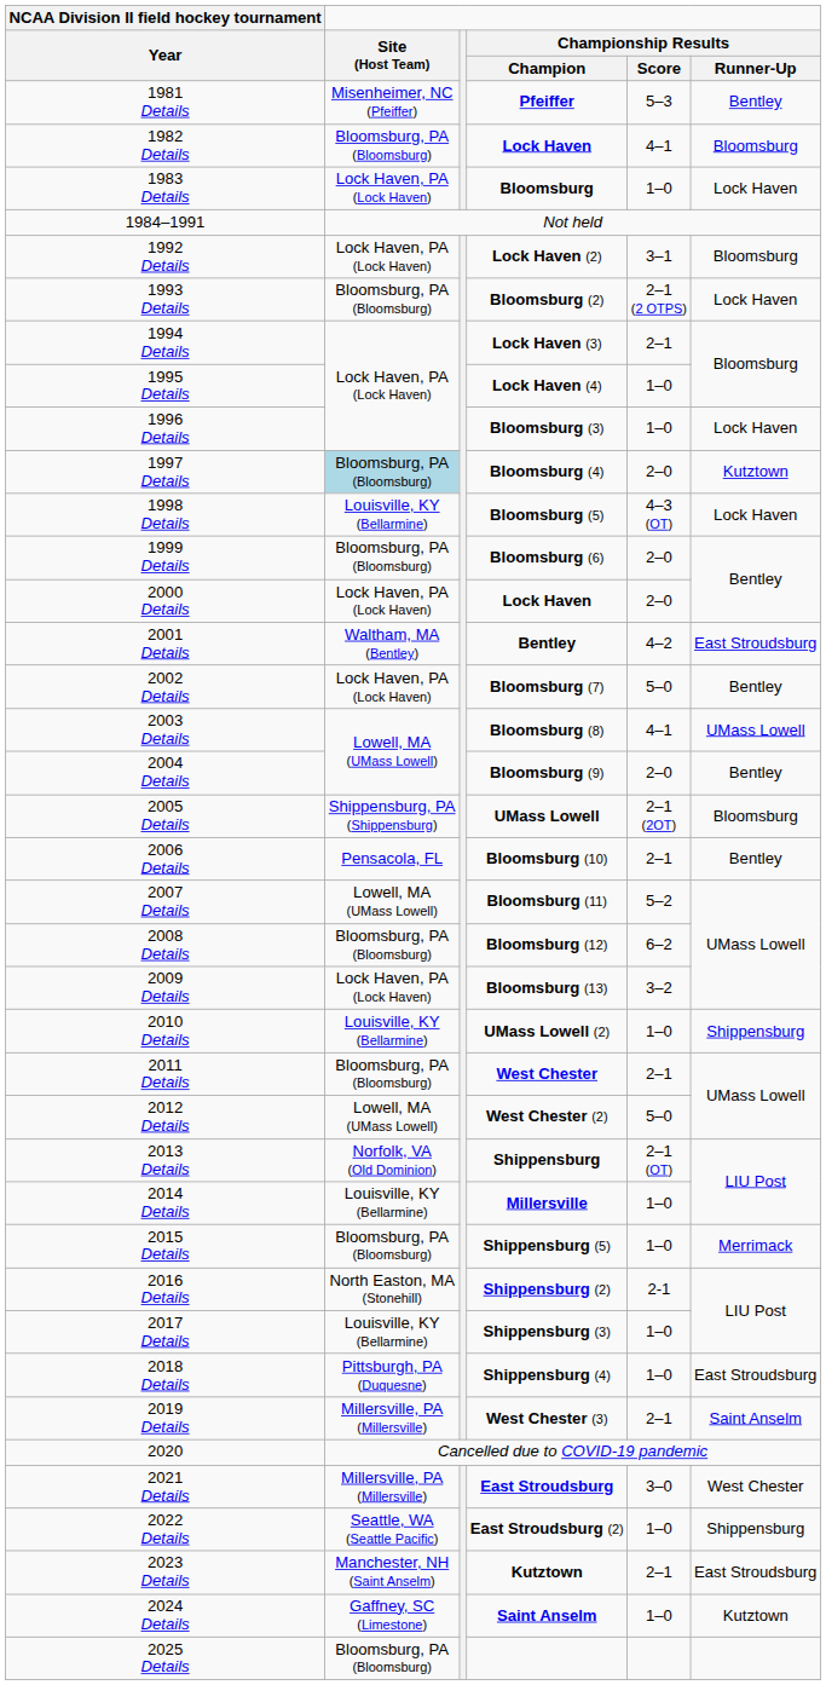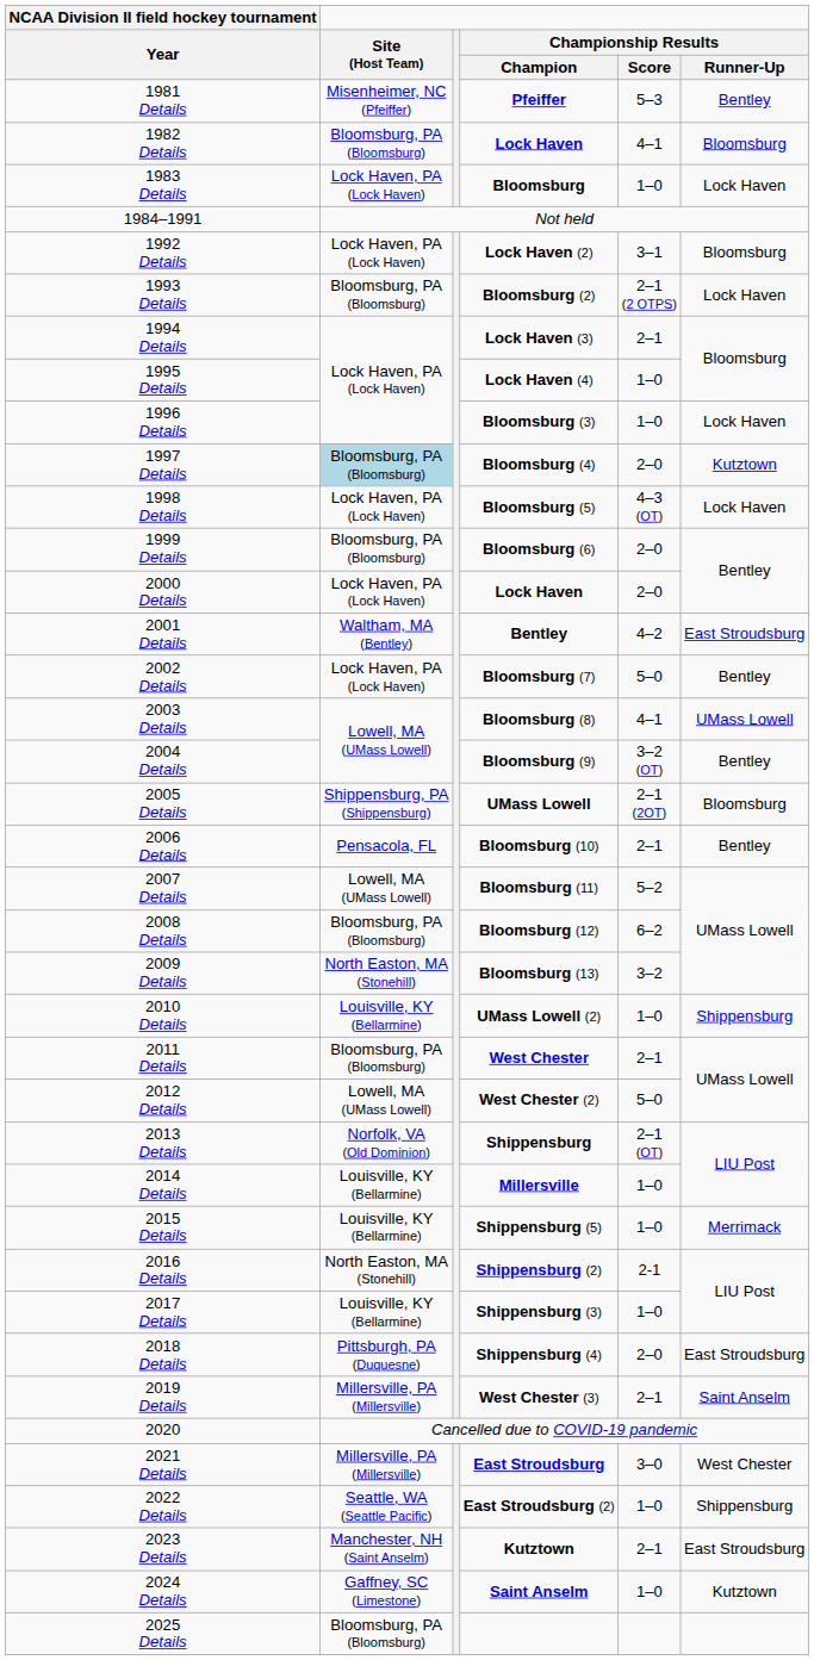 <table class="wikitable" style="text-align:center">
 <tr>
 <th style=>NCAA Division II field hockey tournament</th>
 </tr>
 <tr>
 <th rowspan="2">Year</th>
 <th rowspan="2">Site<br><small>(Host Team)</small></th>
 <th rowspan="5"></th>
 <th colspan=3>Championship Results</th>
 </tr>
 <tr>
 <th>Champion</th>
 <th>Score</th>
 <th>Runner-Up</th>
 </tr>
 <tr>
 <td>1981<br><em><a href='#'>Details</a></em></td>
 <td><a href='#'>Misenheimer, NC</a><br><small>(<a href='#'>Pfeiffer</a>)</small></td>
 <td><strong><a href='#'>Pfeiffer</a></strong></td>
 <td>5–3</td>
 <td><a href='#'>Bentley</a></td>
 </tr>
 <tr>
 <td>1982<br><em><a href='#'>Details</a></em></td>
 <td><a href='#'>Bloomsburg, PA</a><br><small>(<a href='#'>Bloomsburg</a>)</small></td>
 <td><strong><a href='#'>Lock Haven</a></strong></td>
 <td>4–1</td>
 <td><a href='#'>Bloomsburg</a></td>
 </tr>
 <tr>
 <td>1983<br><em><a href='#'>Details</a></em></td>
 <td><a href='#'>Lock Haven, PA</a><br><small>(<a href='#'>Lock Haven</a>)</small></td>
 <td><strong>Bloomsburg</strong></td>
 <td>1–0</td>
 <td>Lock Haven</td>
 </tr>
 <tr>
 <td>1984–1991</td>
 <td colspan="6"><em>Not held</em></td>
 </tr>
 <tr>
 <td>1992<br><em><a href='#'>Details</a></em></td>
 <td>Lock Haven, PA<br><small>(Lock Haven)</small></td>
 <th rowspan="28"></th>
 <td><strong>Lock Haven</strong> <small>(2)</small></td>
 <td>3–1</td>
 <td>Bloomsburg</td>
 </tr>
 <tr>
 <td>1993<br><em><a href='#'>Details</a></em></td>
 <td>Bloomsburg, PA<br><small>(Bloomsburg)</small></td>
 <td><strong>Bloomsburg</strong> <small>(2)</small></td>
 <td>2–1<br><small>(<a href='#'>2 OTPS</a>)</small></td>
 <td>Lock Haven</td>
 </tr>
 <tr>
 <td>1994<br><em><a href='#'>Details</a></em></td>
 <td rowspan="3">Lock Haven, PA<br><small>(Lock Haven)</small></td>
 <td><strong>Lock Haven</strong> <small>(3)</small></td>
 <td>2–1</td>
 <td rowspan="2">Bloomsburg</td>
 </tr>
 <tr>
 <td>1995<br><em><a href='#'>Details</a></em></td>
 <td><strong>Lock Haven</strong> <small>(4)</small></td>
 <td>1–0</td>
 </tr>
 <tr>
 <td>1996<br><em><a href='#'>Details</a></em></td>
 <td><strong>Bloomsburg</strong> <small>(3)</small></td>
 <td>1–0</td>
 <td>Lock Haven</td>
 </tr>
 <tr>
 <td>1997<br><em><a href='#'>Details</a></em></td>
 <td style="background: lightblue;">Bloomsburg, PA<br><small>(Bloomsburg)</small></td>
 <td><strong>Bloomsburg</strong> <small>(4)</small></td>
 <td>2–0</td>
 <td><a href='#'>Kutztown</a></td>
 </tr>
 <tr>
 <td>1998<br><em><a href='#'>Details</a></em></td>
-<td><a href='#'>Louisville, KY</a><br><small>(<a href='#'>Bellarmine</a>)</small></td>
+<td>Lock Haven, PA<br><small>(Lock Haven)</small></td>
 <td><strong>Bloomsburg</strong> <small>(5)</small></td>
 <td>4–3<br><small>(<a href='#'>OT</a>)</small></td>
 <td>Lock Haven</td>
 </tr>
 <tr>
 <td>1999<br><em><a href='#'>Details</a></em></td>
 <td>Bloomsburg, PA<br><small>(Bloomsburg)</small></td>
 <td><strong>Bloomsburg</strong> <small>(6)</small></td>
 <td>2–0</td>
 <td rowspan="2">Bentley</td>
 </tr>
 <tr>
 <td>2000<br><em><a href='#'>Details</a></em></td>
 <td>Lock Haven, PA<br><small>(Lock Haven)</small></td>
 <td><strong>Lock Haven</strong></td>
 <td>2–0</td>
 </tr>
 <tr>
 <td>2001<br><em><a href='#'>Details</a></em></td>
 <td><a href='#'>Waltham, MA</a><br><small>(<a href='#'>Bentley</a>)</small></td>
 <td><strong>Bentley</strong></td>
 <td>4–2</td>
 <td><a href='#'>East Stroudsburg</a></td>
 </tr>
 <tr>
 <td>2002<br><em><a href='#'>Details</a></em></td>
 <td>Lock Haven, PA<br><small>(Lock Haven)</small></td>
 <td><strong>Bloomsburg</strong> <small>(7)</small></td>
 <td>5–0</td>
 <td>Bentley</td>
 </tr>
 <tr>
 <td>2003<br><em><a href='#'>Details</a></em></td>
 <td rowspan="2"><a href='#'>Lowell, MA</a><br><small>(<a href='#'>UMass Lowell</a>)</small></td>
 <td><strong>Bloomsburg</strong> <small>(8)</small></td>
 <td>4–1</td>
 <td><a href='#'>UMass Lowell</a></td>
 </tr>
 <tr>
 <td>2004<br><em><a href='#'>Details</a></em></td>
 <td><strong>Bloomsburg</strong> <small>(9)</small></td>
-<td>2–0</td>
+<td>3–2<br><small>(<a href='#'>OT</a>)</small></td>
 <td>Bentley</td>
 </tr>
 <tr>
 <td>2005<br><em><a href='#'>Details</a></em></td>
 <td><a href='#'>Shippensburg, PA</a><br><small>(<a href='#'>Shippensburg</a>)</small></td>
 <td><strong>UMass Lowell</strong></td>
 <td>2–1<br><small>(<a href='#'>2OT</a>)</small></td>
 <td>Bloomsburg</td>
 </tr>
 <tr>
 <td>2006<br><em><a href='#'>Details</a></em></td>
 <td><a href='#'>Pensacola, FL</a></td>
 <td><strong>Bloomsburg</strong> <small>(10)</small></td>
 <td>2–1</td>
 <td>Bentley</td>
 </tr>
 <tr>
 <td>2007<br><em><a href='#'>Details</a></em></td>
 <td>Lowell, MA<br><small>(UMass Lowell)</small></td>
 <td><strong>Bloomsburg</strong> <small>(11)</small></td>
 <td>5–2</td>
 <td rowspan="3">UMass Lowell</td>
 </tr>
 <tr>
 <td>2008<br><em><a href='#'>Details</a></em></td>
 <td>Bloomsburg, PA<br><small>(Bloomsburg)</small></td>
 <td><strong>Bloomsburg</strong> <small>(12)</small></td>
 <td>6–2</td>
 </tr>
 <tr>
 <td>2009<br><em><a href='#'>Details</a></em></td>
-<td>Lock Haven, PA<br><small>(Lock Haven)</small></td>
+<td><a href='#'>North Easton, MA</a><br><small>(<a href='#'>Stonehill</a>)</small></td>
 <td><strong>Bloomsburg</strong> <small>(13)</small></td>
 <td>3–2</td>
 </tr>
 <tr>
 <td>2010<br><em><a href='#'>Details</a></em></td>
 <td><a href='#'>Louisville, KY</a><br><small>(<a href='#'>Bellarmine</a>)</small></td>
 <td><strong>UMass Lowell</strong> <small>(2)</small></td>
 <td>1–0</td>
 <td><a href='#'>Shippensburg</a></td>
 </tr>
 <tr>
 <td>2011<br><em><a href='#'>Details</a></em></td>
 <td>Bloomsburg, PA<br><small>(Bloomsburg)</small></td>
 <td><strong><a href='#'>West Chester</a></strong></td>
 <td>2–1</td>
 <td rowspan="2">UMass Lowell</td>
 </tr>
 <tr>
 <td>2012<br><em><a href='#'>Details</a></em></td>
 <td>Lowell, MA<br><small>(UMass Lowell)</small></td>
 <td><strong>West Chester</strong> <small>(2)</small></td>
 <td>5–0</td>
 </tr>
 <tr>
 <td>2013<br><em><a href='#'>Details</a></em></td>
 <td><a href='#'>Norfolk, VA</a><br><small>(<a href='#'>Old Dominion</a>)</small></td>
 <td><strong>Shippensburg</strong></td>
 <td>2–1<br><small>(<a href='#'>OT</a>)</small></td>
 <td rowspan="2"><a href='#'>LIU Post</a></td>
 </tr>
 <tr>
 <td>2014<br><em><a href='#'>Details</a></em></td>
 <td>Louisville, KY<br><small>(Bellarmine)</small></td>
 <td><strong><a href='#'>Millersville</a></strong></td>
 <td>1–0</td>
 </tr>
 <tr>
 <td>2015<br><em><a href='#'>Details</a></em></td>
-<td>Bloomsburg, PA<br><small>(Bloomsburg)</small></td>
+<td>Louisville, KY<br><small>(Bellarmine)</small></td>
 <td><strong>Shippensburg</strong> <small>(5)</small></td>
 <td>1–0</td>
 <td><a href='#'>Merrimack</a></td>
 </tr>
 <tr>
 <td>2016<br><em><a href='#'>Details</a></em></td>
 <td>North Easton, MA<br><small>(Stonehill)</small></td>
 <td><strong><a href='#'>Shippensburg</a></strong> <small>(2)</small></td>
 <td>2-1</td>
 <td rowspan="2">LIU Post</td>
 </tr>
 <tr>
 <td>2017<br><em><a href='#'>Details</a></em></td>
 <td>Louisville, KY<br><small>(Bellarmine)</small></td>
 <td><strong>Shippensburg</strong> <small>(3)</small></td>
 <td>1–0</td>
 </tr>
 <tr>
 <td>2018<br><em><a href='#'>Details</a></em></td>
 <td><a href='#'>Pittsburgh, PA</a><br><small>(<a href='#'>Duquesne</a>)</small></td>
 <td><strong>Shippensburg</strong> <small>(4)</small></td>
-<td>1–0</td>
+<td>2–0</td>
 <td>East Stroudsburg</td>
 </tr>
 <tr>
 <td>2019<br><em><a href='#'>Details</a></em></td>
 <td><a href='#'>Millersville, PA</a><br><small>(<a href='#'>Millersville</a>)</small></td>
 <td><strong>West Chester</strong> <small>(3)</small></td>
 <td>2–1</td>
 <td><a href='#'>Saint Anselm</a></td>
 </tr>
 <tr>
 <td>2020</td>
 <td colspan=5><em>Cancelled due to <a href='#'>COVID-19 pandemic</a></em></td>
 </tr>
 <tr>
 <td>2021<br><em><a href='#'>Details</a></em></td>
 <td><a href='#'>Millersville, PA</a><br><small>(<a href='#'>Millersville</a>)</small></td>
 <th rowspan="5"></th>
 <td><strong><a href='#'>East Stroudsburg</a></strong></td>
 <td>3–0</td>
 <td>West Chester</td>
 </tr>
 <tr>
 <td>2022<br><em><a href='#'>Details</a></em></td>
 <td><a href='#'>Seattle, WA</a><br><small>(<a href='#'>Seattle Pacific</a>)</small></td>
 <td><strong>East Stroudsburg</strong> <small>(2)</small></td>
 <td>1–0</td>
 <td>Shippensburg</td>
 </tr>
 <tr>
 <td>2023<br><em><a href='#'>Details</a></em></td>
 <td><a href='#'>Manchester, NH</a><br><small>(<a href='#'>Saint Anselm</a>)</small></td>
 <td><strong>Kutztown</strong></td>
 <td>2–1</td>
 <td>East Stroudsburg</td>
 </tr>
 <tr>
 <td>2024<br><em><a href='#'>Details</a></em></td>
 <td><a href='#'>Gaffney, SC</a><br><small>(<a href='#'>Limestone</a>)</small></td>
 <td><strong><a href='#'>Saint Anselm</a></strong></td>
 <td>1–0</td>
 <td>Kutztown</td>
 </tr>
 <tr>
 <td>2025<br><em><a href='#'>Details</a></em></td>
 <td>Bloomsburg, PA<br><small>(Bloomsburg)</small></td>
 <td></td>
 <td></td>
 <td></td>
 </tr>
 </table>
